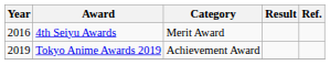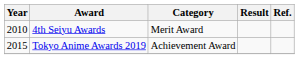 <table class="wikitable">
 <tr>
 <th>Year</th>
 <th>Award</th>
 <th>Category</th>
 <th>Result</th>
 <th>Ref.</th>
 </tr>
 <tr>
-<td>2016</td>
+<td>2010</td>
 <td><a href='#'>4th Seiyu Awards</a></td>
 <td>Merit Award</td>
 <td></td>
 <td></td>
 </tr>
 <tr>
-<td>2019</td>
+<td>2015</td>
 <td><a href='#'>Tokyo Anime Awards 2019</a></td>
 <td>Achievement Award</td>
 <td></td>
 <td></td>
 </tr>
 <tr>
 </tr>
 </table>
